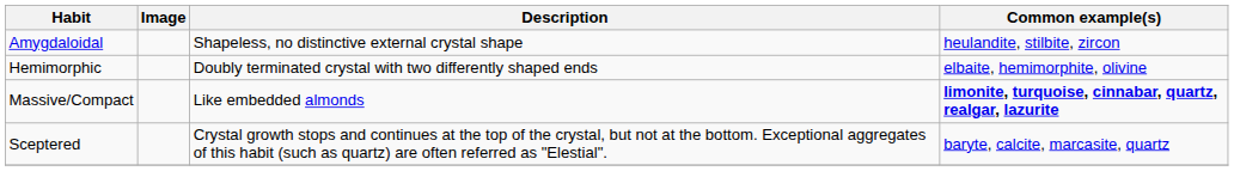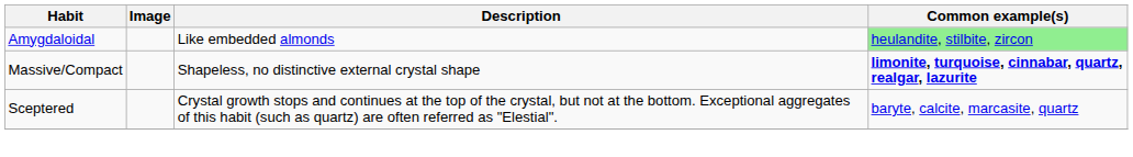 <table class="wikitable">
 <tr>
 <th>Habit</th>
 <th>Image</th>
 <th>Description</th>
 <th>Common example(s)</th>
 </tr>
 <tr>
 <td><a href='#'>Amygdaloidal</a></td>
 <td></td>
-<td>Shapeless, no distinctive external crystal shape</td>
-<td><a href='#'>heulandite</a>, <a href='#'>stilbite</a>, <a href='#'>zircon</a></td>
-</tr>
-<tr>
-<td>Hemimorphic</td>
-<td></td>
-<td>Doubly terminated crystal with two differently shaped ends</td>
-<td><a href='#'>elbaite</a>, <a href='#'>hemimorphite</a>, <a href='#'>olivine</a></td>
+<td>Like embedded <a href='#'>almonds</a></td>
+<td style="background: lightgreen;"><a href='#'>heulandite</a>, <a href='#'>stilbite</a>, <a href='#'>zircon</a></td>
 </tr>
 <tr>
 <td>Massive/Compact</td>
 <td></td>
-<td>Like embedded <a href='#'>almonds</a></td>
+<td>Shapeless, no distinctive external crystal shape</td>
 <td><strong><a href='#'>limonite</a>, <a href='#'>turquoise</a>, <a href='#'>cinnabar</a>, <a href='#'>quartz</a>, <a href='#'>realgar</a>, <a href='#'>lazurite</a></strong></td>
 </tr>
 <tr>
 <td>Sceptered</td>
 <td></td>
 <td>Crystal growth stops and continues at the top of the crystal, but not at the bottom. Exceptional aggregates of this habit (such as quartz) are often referred as "Elestial".</td>
 <td><a href='#'>baryte</a>, <a href='#'>calcite</a>, <a href='#'>marcasite</a>, <a href='#'>quartz</a></td>
 </tr>
 <tr>
 </tr>
 </table>
